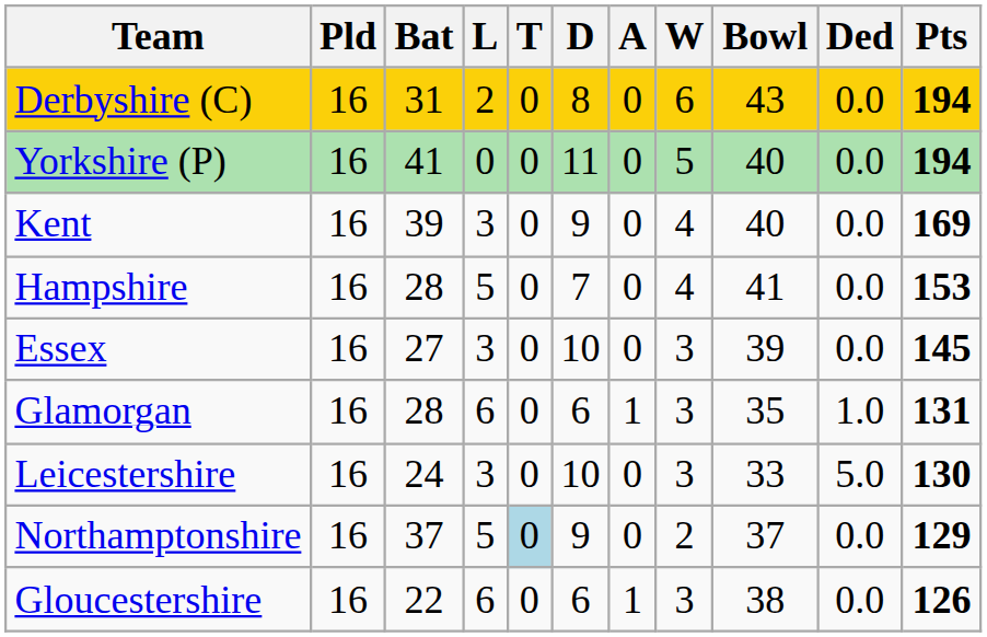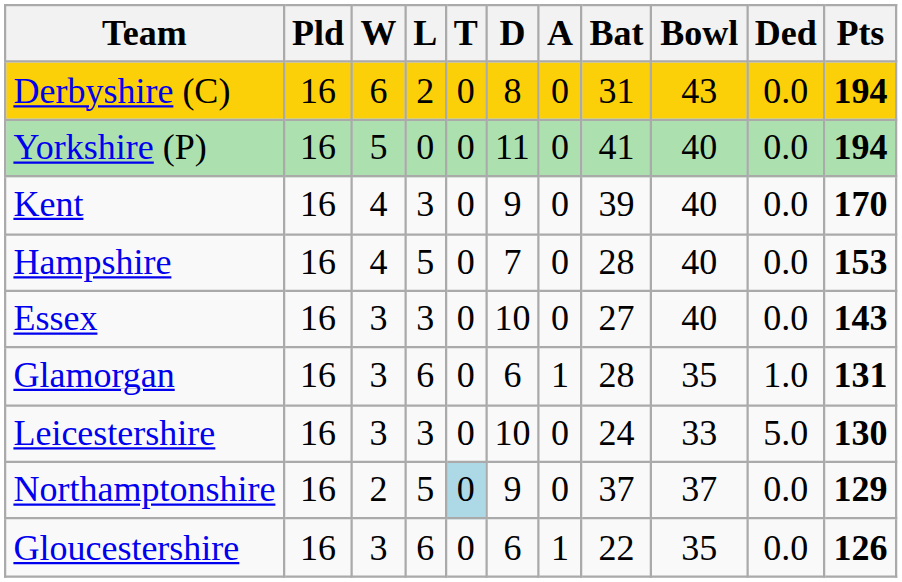 <table class="wikitable" style="text-align: center;">
 <tr>
 <th>Team</th>
 <th>Pld</th>
-<th>Bat</th>
+<th>W</th>
 <th>L</th>
 <th>T</th>
 <th>D</th>
 <th>A</th>
-<th>W</th>
+<th>Bat</th>
 <th>Bowl</th>
 <th>Ded</th>
 <th>Pts</th>
 </tr>
 <tr style="background:#fbd009;">
 <td align=left><a href='#'>Derbyshire</a> (C)</td>
 <td>16</td>
-<td>31</td>
+<td>6</td>
 <td>2</td>
 <td>0</td>
 <td>8</td>
 <td>0</td>
-<td>6</td>
+<td>31</td>
 <td>43</td>
 <td>0.0</td>
 <td><strong>194</strong></td>
 </tr>
 <tr style="background:#ace1af;">
 <td align=left><a href='#'>Yorkshire</a> (P)</td>
 <td>16</td>
-<td>41</td>
+<td>5</td>
 <td>0</td>
 <td>0</td>
 <td>11</td>
 <td>0</td>
-<td>5</td>
+<td>41</td>
 <td>40</td>
 <td>0.0</td>
 <td><strong>194</strong></td>
 </tr>
 <tr>
 <td align=left><a href='#'>Kent</a></td>
 <td>16</td>
-<td>39</td>
+<td>4</td>
 <td>3</td>
 <td>0</td>
 <td>9</td>
 <td>0</td>
-<td>4</td>
+<td>39</td>
 <td>40</td>
 <td>0.0</td>
-<td><strong>169</strong></td>
+<td><strong>170</strong></td>
 </tr>
 <tr>
 <td align=left><a href='#'>Hampshire</a></td>
 <td>16</td>
-<td>28</td>
+<td>4</td>
 <td>5</td>
 <td>0</td>
 <td>7</td>
 <td>0</td>
-<td>4</td>
-<td>41</td>
+<td>28</td>
+<td>40</td>
 <td>0.0</td>
 <td><strong>153</strong></td>
 </tr>
 <tr>
 <td align=left><a href='#'>Essex</a></td>
 <td>16</td>
-<td>27</td>
+<td>3</td>
 <td>3</td>
 <td>0</td>
 <td>10</td>
 <td>0</td>
-<td>3</td>
-<td>39</td>
+<td>27</td>
+<td>40</td>
 <td>0.0</td>
-<td><strong>145</strong></td>
+<td><strong>143</strong></td>
 </tr>
 <tr>
 <td align=left><a href='#'>Glamorgan</a></td>
 <td>16</td>
-<td>28</td>
+<td>3</td>
 <td>6</td>
 <td>0</td>
 <td>6</td>
 <td>1</td>
-<td>3</td>
+<td>28</td>
 <td>35</td>
 <td>1.0</td>
 <td><strong>131</strong></td>
 </tr>
 <tr>
 <td align=left><a href='#'>Leicestershire</a></td>
 <td>16</td>
-<td>24</td>
+<td>3</td>
 <td>3</td>
 <td>0</td>
 <td>10</td>
 <td>0</td>
-<td>3</td>
+<td>24</td>
 <td>33</td>
 <td>5.0</td>
 <td><strong>130</strong></td>
 </tr>
 <tr>
 <td align=left><a href='#'>Northamptonshire</a></td>
 <td>16</td>
-<td>37</td>
+<td>2</td>
 <td>5</td>
 <td style="background: lightblue;">0</td>
 <td>9</td>
 <td>0</td>
-<td>2</td>
+<td>37</td>
 <td>37</td>
 <td>0.0</td>
 <td><strong>129</strong></td>
 </tr>
 <tr>
 <td align=left><a href='#'>Gloucestershire</a></td>
 <td>16</td>
-<td>22</td>
+<td>3</td>
 <td>6</td>
 <td>0</td>
 <td>6</td>
 <td>1</td>
-<td>3</td>
-<td>38</td>
+<td>22</td>
+<td>35</td>
 <td>0.0</td>
 <td><strong>126</strong></td>
 </tr>
 </table>
